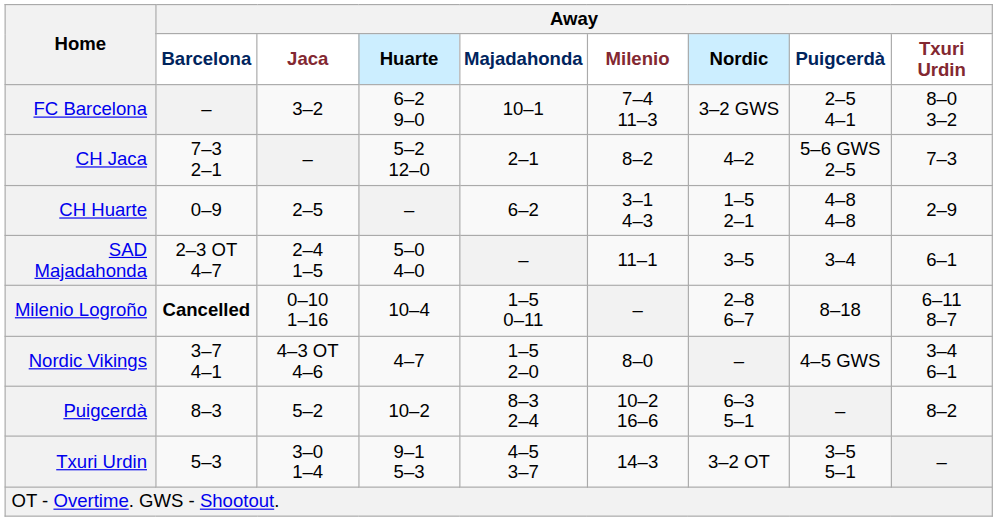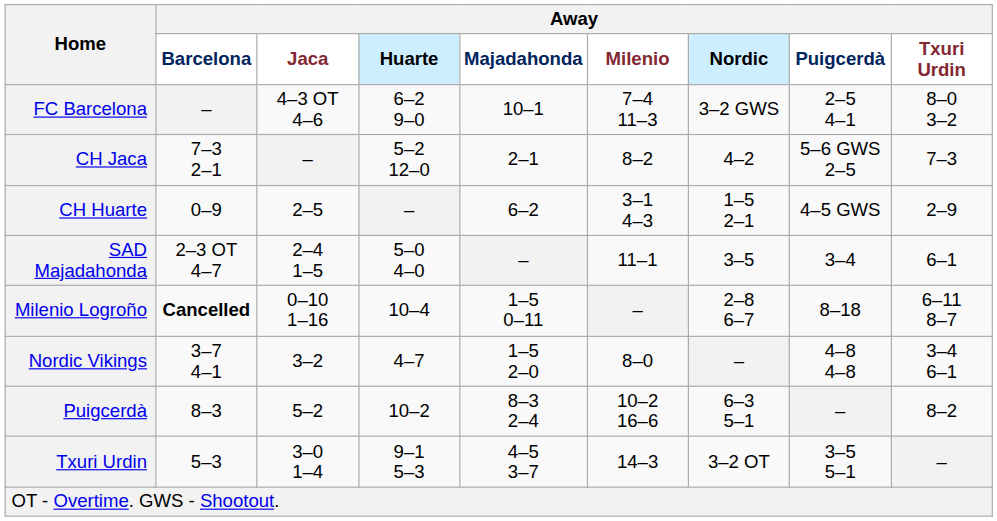 <table class="wikitable" style="margin-left:1em; text-align:center;">
 <tr>
 <th rowspan="2">Home</th>
 <th colspan="8">Away</th>
 </tr>
 <tr>
 <th style="width:80px; background:white; color:#00245D;">Barcelona</th>
 <th style="width:80px; background:white; color:#832831;">Jaca</th>
 <th style="width:80px; background:#CCEEFF; color:black;">Huarte</th>
 <th style="width:80px; background:white; color:#00245D;">Majadahonda</th>
 <th style="width:80px; background:white; color:#832831;">Milenio</th>
 <th style="width:80px; background:#CCEEFF; color:black;">Nordic</th>
 <th style="width:80px; background:white; color:#00245D;">Puigcerdà</th>
 <th style="width:80px; background:white; color:#832831;">Txuri Urdin</th>
 </tr>
 <tr>
 <td style="text-align:right; padding-left:7px; padding-right:7px; background:#F2F2F2;"><a href='#'>FC Barcelona</a></td>
 <td style="background:#F2F2F2;">–</td>
-<td>3–2</td>
+<td>4–3 OT<br>4–6</td>
 <td>6–2<br>9–0</td>
 <td>10–1</td>
 <td>7–4<br>11–3</td>
 <td>3–2 GWS</td>
 <td>2–5<br>4–1</td>
 <td>8–0<br>3–2</td>
 </tr>
 <tr>
 <td style="text-align:right; padding-left:7px; padding-right:7px; background:#F2F2F2;"><a href='#'>CH Jaca</a></td>
 <td>7–3<br>2–1</td>
 <td style="background:#F2F2F2;">–</td>
 <td>5–2<br>12–0</td>
 <td>2–1</td>
 <td>8–2</td>
 <td>4–2</td>
 <td>5–6 GWS<br>2–5</td>
 <td>7–3</td>
 </tr>
 <tr>
 <td style="text-align:right; padding-left:7px; padding-right:7px; background:#F2F2F2;"><a href='#'>CH Huarte</a></td>
 <td>0–9</td>
 <td>2–5</td>
 <td style="background:#F2F2F2;">–</td>
 <td>6–2</td>
 <td>3–1<br>4–3</td>
 <td>1–5<br>2–1</td>
-<td>4–8<br>4–8</td>
+<td>4–5 GWS</td>
 <td>2–9</td>
 </tr>
 <tr>
 <td style="text-align:right; padding-left:7px; padding-right:7px; background:#F2F2F2;"><a href='#'>SAD Majadahonda</a></td>
 <td>2–3 OT<br>4–7</td>
 <td>2–4<br>1–5</td>
 <td>5–0<br>4–0</td>
 <td style="background:#F2F2F2;">–</td>
 <td>11–1</td>
 <td>3–5</td>
 <td>3–4</td>
 <td>6–1</td>
 </tr>
 <tr>
 <td style="text-align:right; padding-left:7px; padding-right:7px; background:#F2F2F2;"><a href='#'>Milenio Logroño</a></td>
 <td><strong>Cancelled</strong></td>
 <td>0–10<br>1–16</td>
 <td>10–4</td>
 <td>1–5<br>0–11</td>
 <td style="background:#F2F2F2;">–</td>
 <td>2–8<br>6–7</td>
 <td>8–18</td>
 <td>6–11<br>8–7</td>
 </tr>
 <tr>
 <td style="text-align:right; padding-left:7px; padding-right:7px; background:#F2F2F2;"><a href='#'>Nordic Vikings</a></td>
 <td>3–7<br>4–1</td>
-<td>4–3 OT<br>4–6</td>
+<td>3–2</td>
 <td>4–7</td>
 <td>1–5<br>2–0</td>
 <td>8–0</td>
 <td style="background:#F2F2F2;">–</td>
-<td>4–5 GWS</td>
+<td>4–8<br>4–8</td>
 <td>3–4<br>6–1</td>
 </tr>
 <tr>
 <td style="text-align:right; padding-left:7px; padding-right:7px; background:#F2F2F2;"><a href='#'>Puigcerdà</a></td>
 <td>8–3</td>
 <td>5–2</td>
 <td>10–2</td>
 <td>8–3<br>2–4</td>
 <td>10–2<br>16–6</td>
 <td>6–3<br>5–1</td>
 <td style="background:#F2F2F2;">–</td>
 <td>8–2</td>
 </tr>
 <tr>
 <td style="text-align:right; padding-left:7px; padding-right:7px; background:#F2F2F2;"><a href='#'>Txuri Urdin</a></td>
 <td>5–3</td>
 <td>3–0<br>1–4</td>
 <td>9–1<br>5–3</td>
 <td>4–5<br>3–7</td>
 <td>14–3</td>
 <td>3–2 OT</td>
 <td>3–5<br>5–1</td>
 <td style="background:#F2F2F2;">–</td>
 </tr>
 <tr>
 <td colspan="11" style="text-align:left; padding-left:5px; background:#F2F2F2;">OT - <a href='#'>Overtime</a>. GWS - <a href='#'>Shootout</a>.</td>
 </tr>
 </table>
